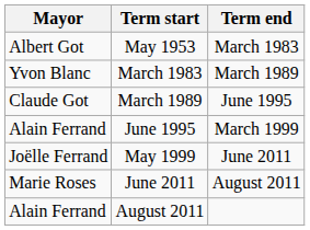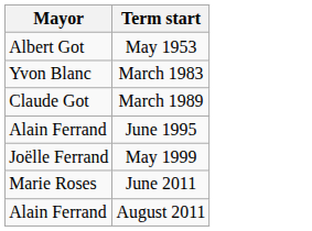 <table class="wikitable">
 <tr>
 <th>Mayor</th>
 <th>Term start</th>
-<th>Term end</th>
 </tr>
 <tr>
 <td>Albert Got</td>
 <td align=center>May 1953</td>
-<td align=center>March 1983</td>
 </tr>
 <tr>
 <td>Yvon Blanc</td>
 <td align=center>March 1983</td>
-<td align=center>March 1989</td>
 </tr>
 <tr>
 <td>Claude Got</td>
 <td align=center>March 1989</td>
-<td align=center>June 1995</td>
 </tr>
 <tr>
 <td>Alain Ferrand</td>
 <td align=center>June 1995</td>
-<td align=center>March 1999</td>
 </tr>
 <tr>
 <td>Joëlle Ferrand</td>
 <td align=center>May 1999</td>
-<td align=center>June 2011</td>
 </tr>
 <tr>
 <td>Marie Roses</td>
 <td align=center>June 2011</td>
-<td align=center>August 2011</td>
 </tr>
 <tr>
 <td>Alain Ferrand</td>
 <td align=center>August 2011</td>
-<td></td>
 </tr>
 </table>
